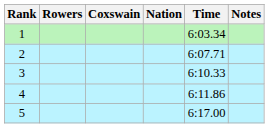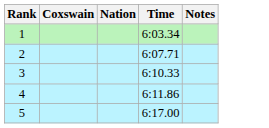 <table class="wikitable sortable" style=text-align:center>
 <tr>
 <th>Rank</th>
-<th>Rowers</th>
 <th>Coxswain</th>
 <th>Nation</th>
 <th>Time</th>
 <th>Notes</th>
 </tr>
 <tr bgcolor=bbf3bb>
 <td>1</td>
 <td align=left></td>
 <td align=left></td>
-<td align=left></td>
 <td>6:03.34</td>
 <td></td>
 </tr>
 <tr bgcolor=bbf3ff>
 <td>2</td>
-<td align=left></td>
 <td align=left></td>
 <td align=left></td>
 <td>6:07.71</td>
 <td></td>
 </tr>
 <tr bgcolor=bbf3ff>
 <td>3</td>
 <td align=left></td>
 <td align=left></td>
-<td align=left></td>
 <td>6:10.33</td>
 <td></td>
 </tr>
 <tr bgcolor=bbf3ff>
 <td>4</td>
-<td align=left></td>
 <td align=left></td>
 <td align=left></td>
 <td>6:11.86</td>
 <td></td>
 </tr>
 <tr bgcolor=bbf3ff>
 <td>5</td>
 <td align=left></td>
 <td align=left></td>
-<td align=left></td>
 <td>6:17.00</td>
 <td></td>
 </tr>
 </table>
